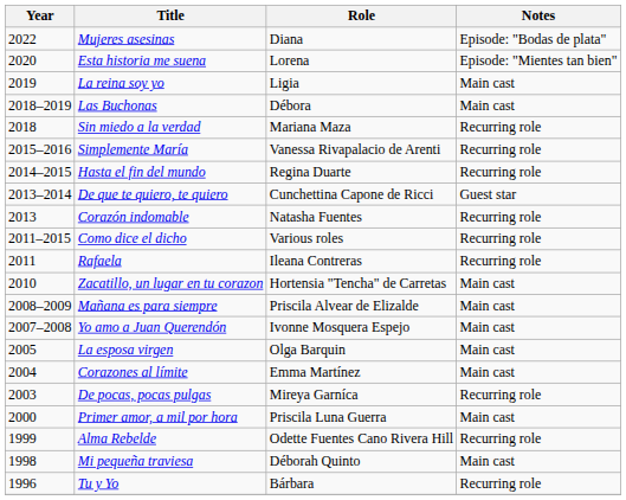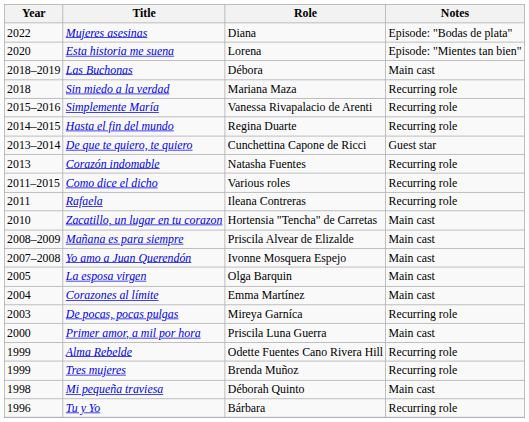 <table class="wikitable">
 <tr>
 <th>Year</th>
 <th>Title</th>
 <th>Role</th>
 <th>Notes</th>
 </tr>
 <tr>
 <td>2022</td>
 <td><em><a href='#'>Mujeres asesinas</a></em></td>
 <td>Diana</td>
 <td>Episode: "Bodas de plata"</td>
 </tr>
 <tr>
 <td>2020</td>
 <td><em><a href='#'>Esta historia me suena</a></em></td>
 <td>Lorena</td>
 <td>Episode: "Mientes tan bien"</td>
-</tr>
-<tr>
-<td>2019</td>
-<td><em><a href='#'>La reina soy yo</a></em></td>
-<td>Ligia</td>
-<td>Main cast</td>
 </tr>
 <tr>
 <td>2018–2019</td>
 <td><em><a href='#'>Las Buchonas</a></em></td>
 <td>Débora</td>
 <td>Main cast</td>
 </tr>
 <tr>
 <td>2018</td>
 <td><em><a href='#'>Sin miedo a la verdad</a></em></td>
 <td>Mariana Maza</td>
 <td>Recurring role</td>
 </tr>
 <tr>
 <td>2015–2016</td>
 <td><em><a href='#'>Simplemente María</a></em></td>
 <td>Vanessa Rivapalacio de Arenti</td>
 <td>Recurring role</td>
 </tr>
 <tr>
 <td>2014–2015</td>
 <td><em> <a href='#'>Hasta el fin del mundo</a> </em></td>
 <td>Regina Duarte</td>
 <td>Recurring role</td>
 </tr>
 <tr>
 <td>2013–2014</td>
 <td><em> <a href='#'>De que te quiero, te quiero</a> </em></td>
 <td>Cunchettina Capone de Ricci</td>
 <td>Guest star</td>
 </tr>
 <tr>
 <td>2013</td>
 <td><em> <a href='#'>Corazón indomable</a> </em></td>
 <td>Natasha Fuentes</td>
 <td>Recurring role</td>
 </tr>
 <tr>
 <td>2011–2015</td>
 <td><em><a href='#'>Como dice el dicho</a></em></td>
 <td>Various roles</td>
 <td>Recurring role</td>
 </tr>
 <tr>
 <td>2011</td>
 <td><em> <a href='#'>Rafaela</a> </em></td>
 <td>Ileana Contreras</td>
 <td>Recurring role</td>
 </tr>
 <tr>
 <td>2010</td>
 <td><em><a href='#'>Zacatillo, un lugar en tu corazon</a></em></td>
 <td>Hortensia "Tencha" de Carretas</td>
 <td>Main cast</td>
 </tr>
 <tr>
 <td>2008–2009</td>
 <td><em><a href='#'>Mañana es para siempre</a></em></td>
 <td>Priscila Alvear de Elizalde</td>
 <td>Main cast</td>
 </tr>
 <tr>
 <td>2007–2008</td>
 <td><em><a href='#'>Yo amo a Juan Querendón</a></em></td>
 <td>Ivonne Mosquera Espejo</td>
 <td>Main cast</td>
 </tr>
 <tr>
 <td>2005</td>
 <td><em><a href='#'>La esposa virgen</a></em></td>
 <td>Olga Barquin</td>
 <td>Main cast</td>
 </tr>
 <tr>
 <td>2004</td>
 <td><em><a href='#'>Corazones al límite</a></em></td>
 <td>Emma Martínez</td>
 <td>Main cast</td>
 </tr>
 <tr>
 <td>2003</td>
 <td><em><a href='#'>De pocas, pocas pulgas</a></em></td>
 <td>Mireya Garníca</td>
 <td>Recurring role</td>
 </tr>
 <tr>
 <td>2000</td>
 <td><em><a href='#'>Primer amor, a mil por hora</a></em></td>
 <td>Priscila Luna Guerra</td>
 <td>Main cast</td>
 </tr>
 <tr>
 <td>1999</td>
 <td><em><a href='#'>Alma Rebelde</a></em></td>
 <td>Odette Fuentes Cano Rivera Hill</td>
 <td>Recurring role</td>
 </tr>
 <tr>
+<td>1999</td>
+<td><em><a href='#'>Tres mujeres</a></em></td>
+<td>Brenda  Muñoz</td>
+<td>Recurring role</td>
+</tr>
+<tr>
 <td>1998</td>
 <td><em><a href='#'>Mi pequeña traviesa</a></em></td>
 <td>Déborah  Quinto</td>
 <td>Main cast</td>
 </tr>
 <tr>
 <td>1996</td>
 <td><em><a href='#'>Tu y Yo</a></em></td>
 <td>Bárbara</td>
 <td>Recurring role</td>
 </tr>
 <tr>
 </tr>
 </table>
